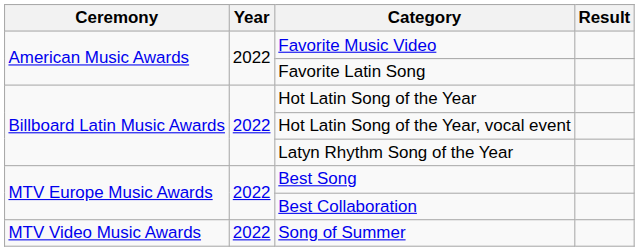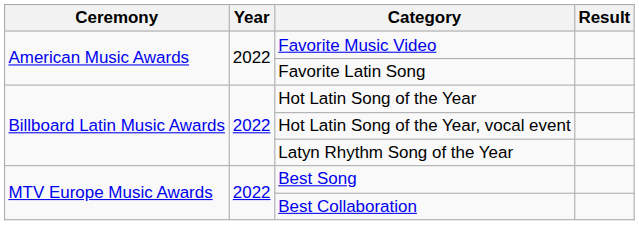 <table class="wikitable">
 <tr>
 <th>Ceremony</th>
 <th>Year</th>
 <th>Category</th>
 <th>Result</th>
 </tr>
 <tr>
 <td rowspan="2"><a href='#'>American Music Awards</a></td>
 <td rowspan="2">2022</td>
 <td><a href='#'>Favorite Music Video</a></td>
 <td></td>
 </tr>
 <tr>
 <td>Favorite Latin Song</td>
 <td></td>
 </tr>
 <tr>
 <td rowspan="3"><a href='#'>Billboard Latin Music Awards</a></td>
 <td rowspan="3"><a href='#'>2022</a></td>
 <td>Hot Latin Song of the Year</td>
 <td></td>
 </tr>
 <tr>
 <td>Hot Latin Song of the Year, vocal event</td>
 <td></td>
 </tr>
 <tr>
 <td>Latyn Rhythm Song of the Year</td>
 <td></td>
 </tr>
 <tr>
 <td rowspan="2"><a href='#'>MTV Europe Music Awards</a></td>
 <td rowspan="2"><a href='#'>2022</a></td>
 <td><a href='#'>Best Song</a></td>
 <td></td>
 </tr>
 <tr>
 <td><a href='#'>Best Collaboration</a></td>
 <td></td>
 </tr>
-<tr>
-<td><a href='#'>MTV Video Music Awards</a></td>
-<td><a href='#'>2022</a></td>
-<td><a href='#'>Song of Summer</a></td>
-<td></td>
-</tr>
 </table>
